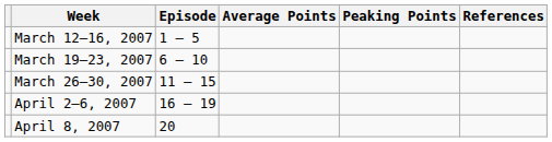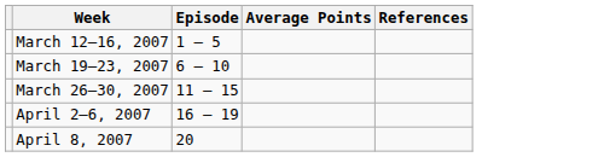 <table class="wikitable">
 <tr>
 <th></th>
 <th>Week</th>
 <th>Episode</th>
 <th>Average Points</th>
-<th>Peaking Points</th>
 <th>References</th>
 </tr>
 <tr>
 <td></td>
 <td>March 12–16, 2007</td>
 <td>1 — 5</td>
-<td></td>
 <td></td>
 <td></td>
 </tr>
 <tr>
 <td></td>
 <td>March 19–23, 2007</td>
 <td>6 — 10</td>
 <td></td>
 <td></td>
-<td></td>
 </tr>
 <tr>
 <td></td>
 <td>March 26–30, 2007</td>
 <td>11 — 15</td>
-<td></td>
 <td></td>
 <td></td>
 </tr>
 <tr>
 <td></td>
 <td>April 2–6, 2007</td>
 <td>16 — 19</td>
 <td></td>
 <td></td>
-<td></td>
 </tr>
 <tr>
 <td></td>
 <td>April 8, 2007</td>
 <td>20</td>
 <td></td>
 <td></td>
-<td></td>
 </tr>
 </table>
